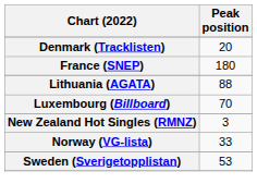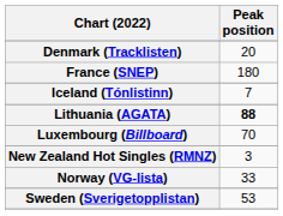 <table class="wikitable sortable plainrowheaders" style="text-align:center">
 <tr>
 <th scope="col">Chart (2022)</th>
 <th scope="col">Peak<br>position</th>
 </tr>
 <tr>
 </tr>
 <tr>
 </tr>
 <tr>
 </tr>
 <tr>
 <th scope="row">Denmark (<a href='#'>Tracklisten</a>)</th>
 <td>20</td>
 </tr>
 <tr>
 <th scope="row">France (<a href='#'>SNEP</a>)</th>
 <td>180</td>
 </tr>
 <tr>
 </tr>
 <tr>
 </tr>
 <tr>
 </tr>
 <tr>
+<th scope="row">Iceland (<a href='#'>Tónlistinn</a>)</th>
+<td>7</td>
+</tr>
+<tr>
 </tr>
 <tr>
 <th scope="row">Lithuania (<a href='#'>AGATA</a>)</th>
-<td>88</td>
+<td><strong>88</strong></td>
 </tr>
 <tr>
 <th scope="row">Luxembourg (<em><a href='#'>Billboard</a></em>)</th>
 <td>70</td>
 </tr>
 <tr>
 </tr>
 <tr>
 <th scope="row">New Zealand Hot Singles (<a href='#'>RMNZ</a>)</th>
 <td>3</td>
 </tr>
 <tr>
 <th scope="row">Norway (<a href='#'>VG-lista</a>)</th>
 <td>33</td>
 </tr>
 <tr>
 </tr>
 <tr>
 </tr>
 <tr>
 <th scope="row">Sweden (<a href='#'>Sverigetopplistan</a>)</th>
 <td>53</td>
 </tr>
 <tr>
 </tr>
 <tr>
 </tr>
 <tr>
 </tr>
 <tr>
 </tr>
 <tr>
 </tr>
 </table>
